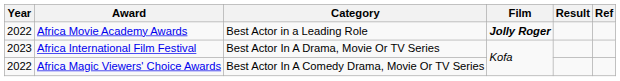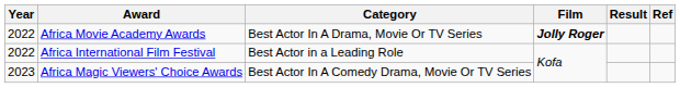 <table class="wikitable">
 <tr>
 <th>Year</th>
 <th>Award</th>
 <th>Category</th>
 <th>Film</th>
 <th>Result</th>
 <th>Ref</th>
 </tr>
 <tr>
 <td>2022</td>
 <td><a href='#'>Africa Movie Academy Awards</a></td>
-<td>Best Actor in a Leading Role</td>
+<td>Best Actor In A Drama, Movie Or TV Series</td>
 <td><strong><em>Jolly Roger</em></strong></td>
 <td></td>
 <td></td>
 </tr>
 <tr>
-<td>2023</td>
+<td>2022</td>
 <td><a href='#'>Africa International Film Festival</a></td>
-<td>Best Actor In A Drama, Movie Or TV Series</td>
+<td>Best Actor in a Leading Role</td>
 <td rowspan="2"><em>Kofa</em></td>
 <td></td>
 <td></td>
 </tr>
 <tr>
-<td>2022</td>
+<td>2023</td>
 <td><a href='#'>Africa Magic Viewers' Choice Awards</a></td>
 <td>Best Actor In A Comedy Drama, Movie Or TV Series</td>
 <td></td>
 <td></td>
 </tr>
 </table>
